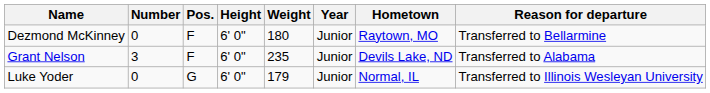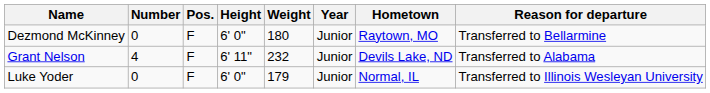 <table class="wikitable sortable" border="1">
 <tr>
 <th>Name</th>
 <th>Number</th>
 <th>Pos.</th>
 <th>Height</th>
 <th>Weight</th>
 <th>Year</th>
 <th>Hometown</th>
 <th class="unsortable">Reason for departure</th>
 </tr>
 <tr>
 <td>Dezmond McKinney</td>
 <td>0</td>
 <td>F</td>
 <td>6' 0"</td>
 <td>180</td>
 <td>Junior</td>
 <td><a href='#'>Raytown, MO</a></td>
 <td>Transferred to <a href='#'>Bellarmine</a></td>
 </tr>
 <tr>
 <td><a href='#'>Grant Nelson</a></td>
-<td>3</td>
+<td>4</td>
 <td>F</td>
-<td>6' 0"</td>
-<td>235</td>
+<td>6' 11"</td>
+<td>232</td>
 <td>Junior</td>
 <td><a href='#'>Devils Lake, ND</a></td>
 <td>Transferred to <a href='#'>Alabama</a></td>
 </tr>
 <tr>
 <td>Luke Yoder</td>
 <td>0</td>
-<td>G</td>
+<td>F</td>
 <td>6' 0"</td>
 <td>179</td>
 <td>Junior</td>
 <td><a href='#'>Normal, IL</a></td>
 <td>Transferred to <a href='#'>Illinois Wesleyan University</a></td>
 </tr>
 </table>
